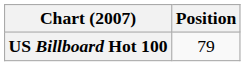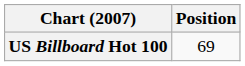 <table class="wikitable plainrowheaders" style="text-align:center">
 <tr>
 <th>Chart (2007)</th>
 <th>Position</th>
 </tr>
 <tr>
 <th scope="row">US <em>Billboard</em> Hot 100</th>
-<td>79</td>
+<td>69</td>
 </tr>
 </table>
